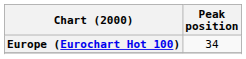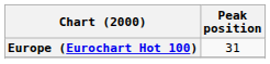 <table class="wikitable sortable plainrowheaders" style="text-align:center">
 <tr>
 <th>Chart (2000)</th>
 <th>Peak<br>position</th>
 </tr>
 <tr>
 <th scope="row">Europe (<a href='#'>Eurochart Hot 100</a>)</th>
-<td>34</td>
+<td>31</td>
 </tr>
 <tr>
 </tr>
 <tr>
 </tr>
 <tr>
 </tr>
 <tr>
 </tr>
 </table>
